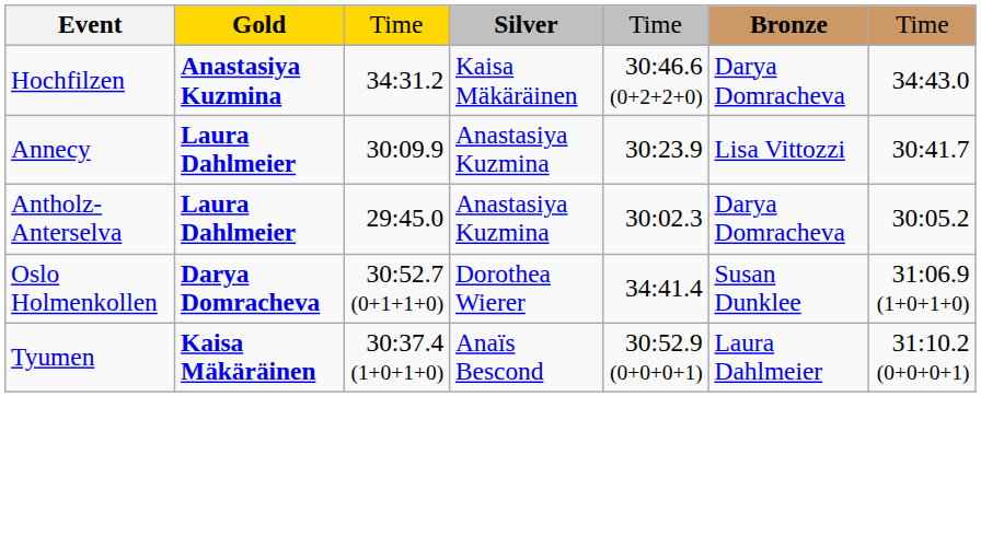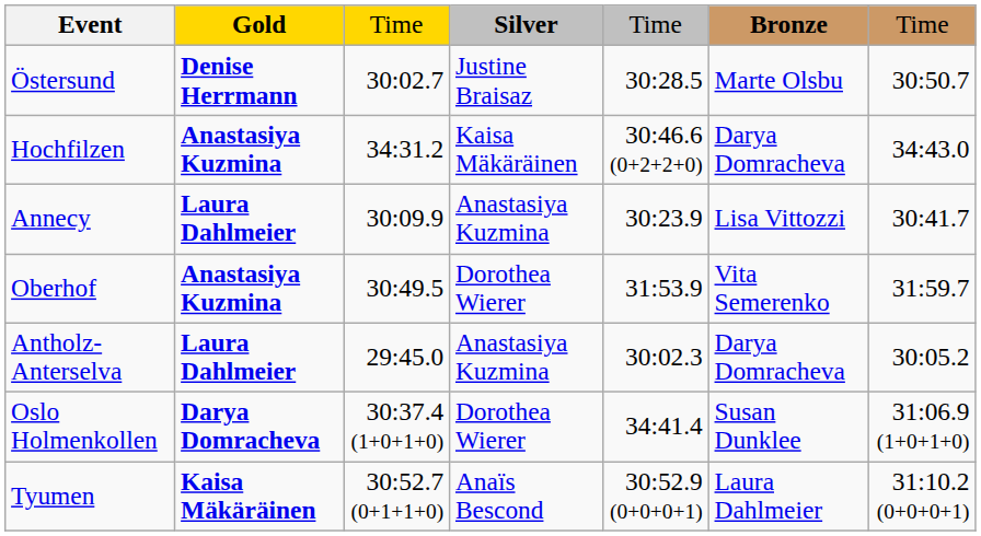 <table class="wikitable">
 <tr>
 <th width="180">Event</th>
 <th width="220" style="background:gold">Gold</th>
 <th width="70" style="background:gold;font-weight:normal">Time</th>
 <th width="220" style="background:silver">Silver</th>
 <th width="70" style="background:silver;font-weight:normal">Time</th>
 <th width="220" style="background:#CC9966">Bronze</th>
 <th width="70" style="background:#CC9966;font-weight:normal">Time</th>
+</tr>
+<tr>
+<td><a href='#'>Östersund</a><br></td>
+<td><strong><a href='#'>Denise Herrmann</a></strong><br></td>
+<td align="right">30:02.7 <br> </td>
+<td><a href='#'>Justine Braisaz</a><br></td>
+<td align="right">30:28.5 <br> </td>
+<td><a href='#'>Marte Olsbu</a><br></td>
+<td align="right">30:50.7 <br> </td>
 </tr>
 <tr>
 <td><a href='#'>Hochfilzen</a><br></td>
 <td><strong><a href='#'>Anastasiya Kuzmina</a></strong><br></td>
 <td align="right">34:31.2 <br> </td>
 <td><a href='#'>Kaisa Mäkäräinen</a><br></td>
 <td align="right">30:46.6<br><small>(0+2+2+0)</small></td>
 <td><a href='#'>Darya Domracheva</a><br></td>
 <td align="right">34:43.0 <br> </td>
 </tr>
 <tr>
 <td><a href='#'>Annecy</a><br></td>
 <td><strong><a href='#'>Laura Dahlmeier</a></strong><br></td>
 <td align="right">30:09.9 <br> </td>
 <td><a href='#'>Anastasiya Kuzmina</a><br></td>
 <td align="right">30:23.9 <br> </td>
 <td><a href='#'>Lisa Vittozzi</a><br></td>
 <td align="right">30:41.7 <br> </td>
 </tr>
 <tr>
+<td><a href='#'>Oberhof</a><br></td>
+<td><strong><a href='#'>Anastasiya Kuzmina</a></strong><br></td>
+<td align="right">30:49.5 <br> </td>
+<td><a href='#'>Dorothea Wierer</a><br></td>
+<td align="right">31:53.9 <br> </td>
+<td><a href='#'>Vita Semerenko</a><br></td>
+<td align="right">31:59.7 <br> </td>
+</tr>
+<tr>
 <td><a href='#'>Antholz-Anterselva</a><br></td>
 <td><strong><a href='#'>Laura Dahlmeier</a></strong><br></td>
 <td align="right">29:45.0 <br> </td>
 <td><a href='#'>Anastasiya Kuzmina</a><br><small></small></td>
 <td align="right">30:02.3 <br> </td>
 <td><a href='#'>Darya Domracheva</a><br></td>
 <td align="right">30:05.2 <br> </td>
 </tr>
 <tr>
 <td><a href='#'>Oslo Holmenkollen</a><br></td>
 <td><strong><a href='#'>Darya Domracheva</a></strong><br><small></small></td>
-<td align="right">30:52.7<br><small>(0+1+1+0)</small></td>
+<td align="right">30:37.4<br><small>(1+0+1+0)</small></td>
 <td><a href='#'>Dorothea Wierer</a><br></td>
 <td align="right">34:41.4 <br> </td>
 <td><a href='#'>Susan Dunklee</a><br><small></small></td>
 <td align="right">31:06.9<br><small>(1+0+1+0)</small></td>
 </tr>
 <tr>
 <td><a href='#'>Tyumen</a><br></td>
 <td><strong><a href='#'>Kaisa Mäkäräinen</a></strong><br><small></small></td>
-<td align="right">30:37.4<br><small>(1+0+1+0)</small></td>
+<td align="right">30:52.7<br><small>(0+1+1+0)</small></td>
 <td><a href='#'>Anaïs Bescond</a><br><small></small></td>
 <td align="right">30:52.9<br><small>(0+0+0+1)</small></td>
 <td><a href='#'>Laura Dahlmeier</a><br><small></small></td>
 <td align="right">31:10.2<br><small>(0+0+0+1)</small></td>
 </tr>
 </table>
